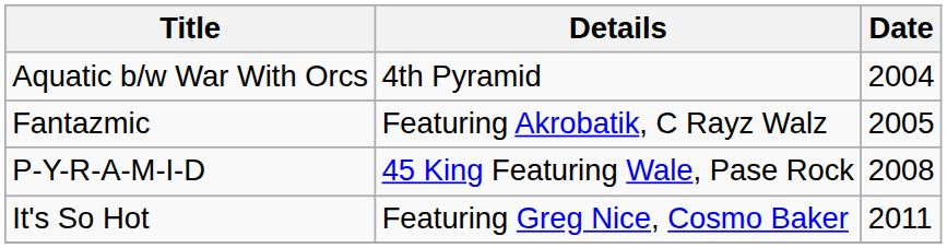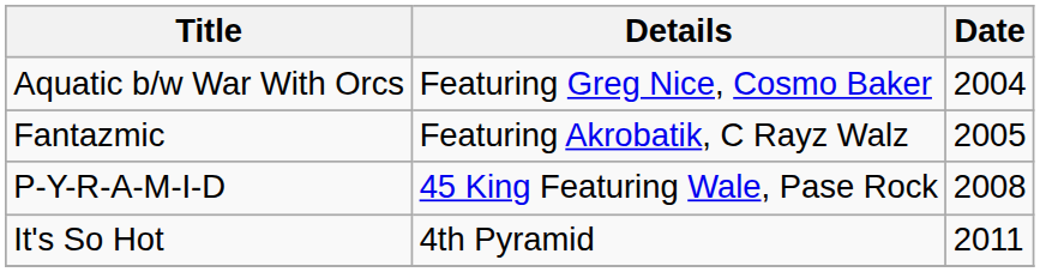 <table class="wikitable">
 <tr>
 <th>Title</th>
 <th>Details</th>
 <th>Date</th>
 </tr>
 <tr>
 <td>Aquatic b/w War With Orcs</td>
-<td>4th Pyramid</td>
+<td>Featuring <a href='#'>Greg Nice</a>, <a href='#'>Cosmo Baker</a></td>
 <td>2004</td>
 </tr>
 <tr>
 <td>Fantazmic</td>
 <td>Featuring <a href='#'>Akrobatik</a>, C Rayz Walz</td>
 <td>2005</td>
 </tr>
 <tr>
 <td>P-Y-R-A-M-I-D</td>
 <td><a href='#'>45 King</a> Featuring <a href='#'>Wale</a>, Pase Rock</td>
 <td>2008</td>
 </tr>
 <tr>
 <td>It's So Hot</td>
-<td>Featuring <a href='#'>Greg Nice</a>, <a href='#'>Cosmo Baker</a></td>
+<td>4th Pyramid</td>
 <td>2011</td>
 </tr>
 <tr>
 </tr>
 </table>
